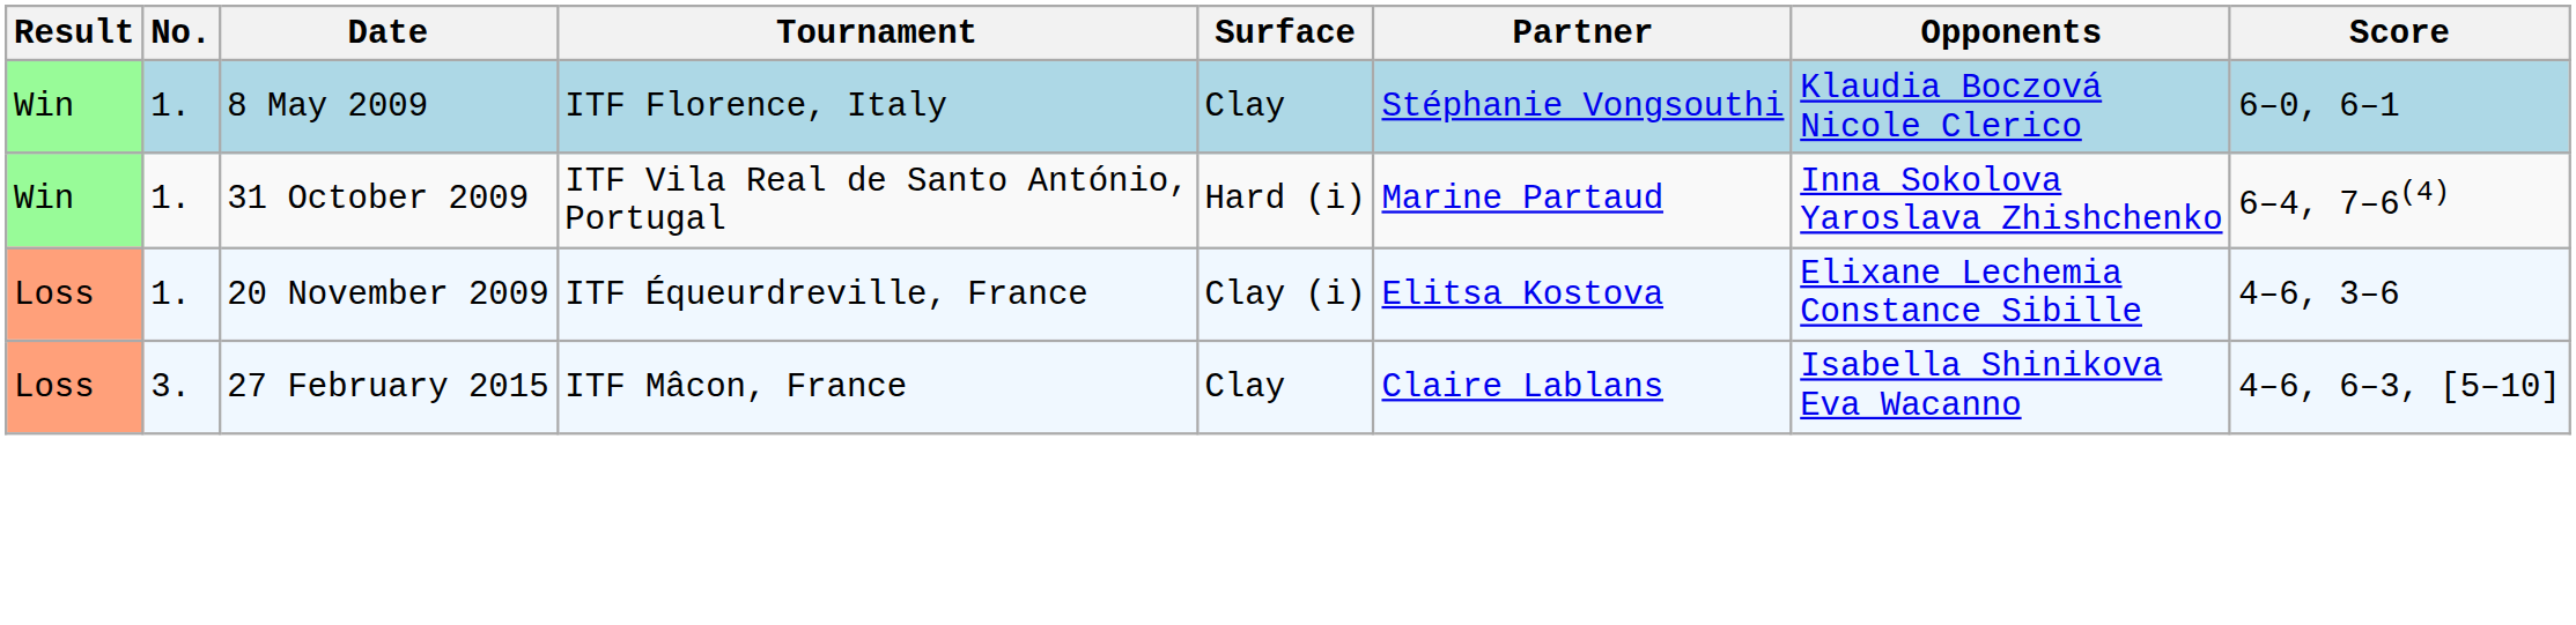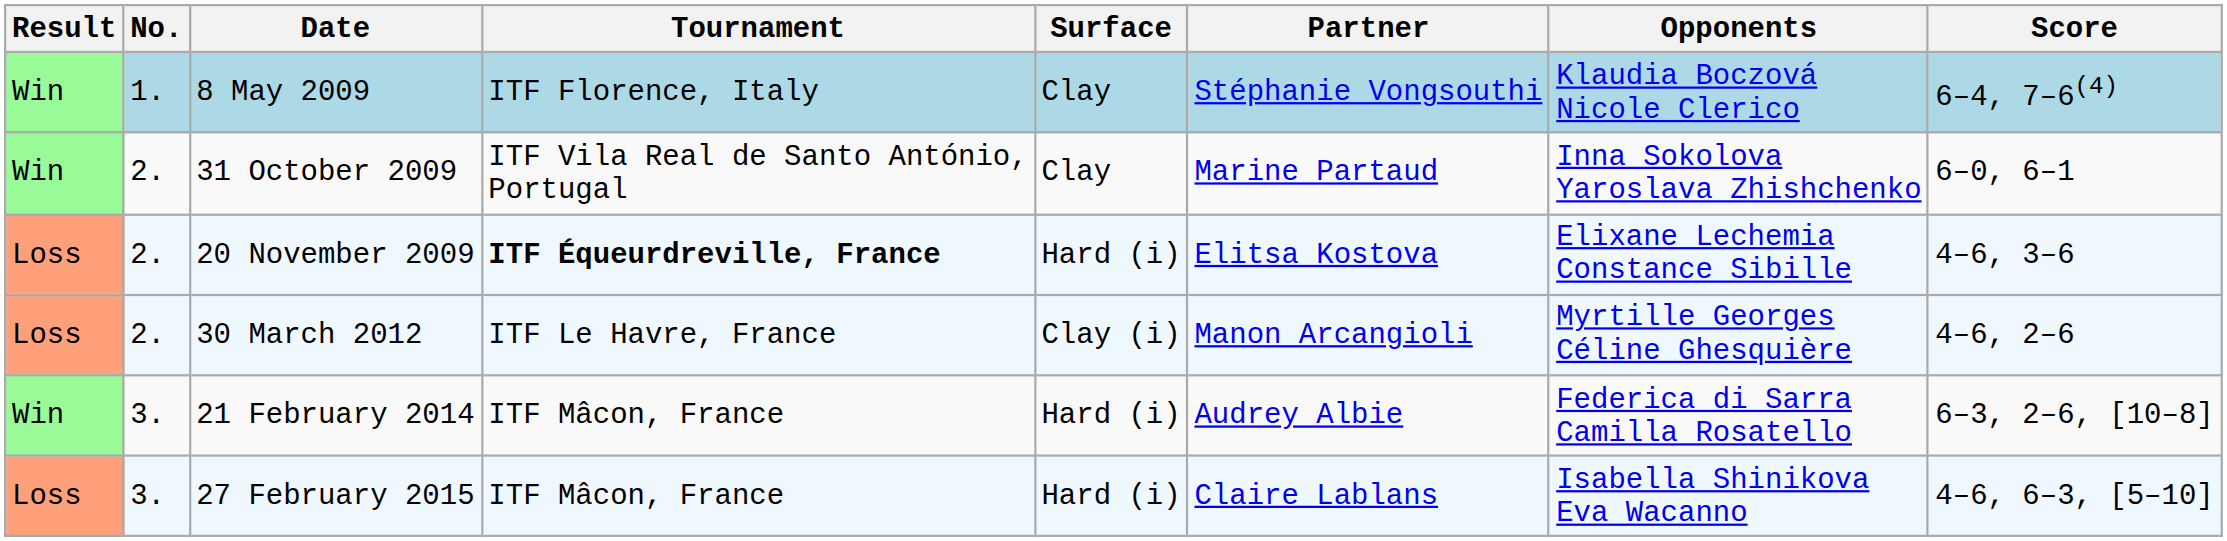 <table class="sortable wikitable">
 <tr>
 <th>Result</th>
 <th>No.</th>
 <th>Date</th>
 <th>Tournament</th>
 <th>Surface</th>
 <th>Partner</th>
 <th>Opponents</th>
 <th class="unsortable">Score</th>
 </tr>
 <tr style="background:lightblue;">
 <td style="background:#98fb98;">Win</td>
 <td>1.</td>
 <td>8 May 2009</td>
 <td>ITF Florence, Italy</td>
 <td>Clay</td>
 <td> <a href='#'>Stéphanie Vongsouthi</a></td>
 <td> <a href='#'>Klaudia Boczová</a> <br>  <a href='#'>Nicole Clerico</a></td>
-<td>6–0, 6–1</td>
+<td>6–4, 7–6<sup>(4)</sup></td>
 </tr>
 <tr>
 <td style="background:#98fb98;">Win</td>
-<td>1.</td>
+<td>2.</td>
 <td>31 October 2009</td>
 <td>ITF Vila Real de Santo António, <br>Portugal</td>
-<td>Hard (i)</td>
+<td>Clay</td>
 <td> <a href='#'>Marine Partaud</a></td>
 <td> <a href='#'>Inna Sokolova</a> <br>  <a href='#'>Yaroslava Zhishchenko</a></td>
-<td>6–4, 7–6<sup>(4)</sup></td>
+<td>6–0, 6–1</td>
 </tr>
 <tr bgcolor="#f0f8ff">
 <td style="background:#ffa07a;">Loss</td>
-<td>1.</td>
+<td>2.</td>
 <td>20 November 2009</td>
-<td>ITF Équeurdreville, France</td>
-<td>Clay (i)</td>
+<td><strong>ITF Équeurdreville, France</strong></td>
+<td>Hard (i)</td>
 <td> <a href='#'>Elitsa Kostova</a></td>
 <td> <a href='#'>Elixane Lechemia</a> <br>  <a href='#'>Constance Sibille</a></td>
 <td>4–6, 3–6</td>
 </tr>
 <tr bgcolor="#f0f8ff">
 <td style="background:#ffa07a;">Loss</td>
+<td>2.</td>
+<td>30 March 2012</td>
+<td>ITF Le Havre, France</td>
+<td>Clay (i)</td>
+<td> <a href='#'>Manon Arcangioli</a></td>
+<td> <a href='#'>Myrtille Georges</a> <br>  <a href='#'>Céline Ghesquière</a></td>
+<td>4–6, 2–6</td>
+</tr>
+<tr>
+<td style="background:#98fb98;">Win</td>
+<td>3.</td>
+<td>21 February 2014</td>
+<td>ITF Mâcon, France</td>
+<td>Hard (i)</td>
+<td> <a href='#'>Audrey Albie</a></td>
+<td> <a href='#'>Federica di Sarra</a> <br>  <a href='#'>Camilla Rosatello</a></td>
+<td>6–3, 2–6, [10–8]</td>
+</tr>
+<tr bgcolor="#f0f8ff">
+<td style="background:#ffa07a;">Loss</td>
 <td>3.</td>
 <td>27 February 2015</td>
 <td>ITF Mâcon, France</td>
-<td>Clay</td>
+<td>Hard (i)</td>
 <td> <a href='#'>Claire Lablans</a></td>
 <td> <a href='#'>Isabella Shinikova</a> <br>  <a href='#'>Eva Wacanno</a></td>
 <td>4–6, 6–3, [5–10]</td>
 </tr>
 </table>
